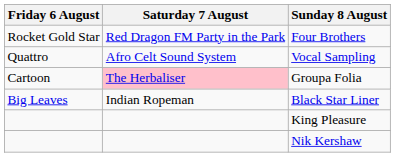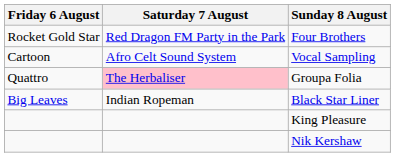 <table class="wikitable">
 <tr>
 <th>Friday 6 August</th>
 <th>Saturday 7 August</th>
 <th>Sunday 8 August</th>
 </tr>
 <tr>
 <td>Rocket Gold Star</td>
 <td><a href='#'> Red Dragon FM Party in the Park</a></td>
 <td><a href='#'>Four Brothers</a></td>
 </tr>
 <tr>
-<td>Quattro</td>
+<td>Cartoon</td>
 <td><a href='#'>Afro Celt Sound System</a></td>
 <td><a href='#'>Vocal Sampling</a></td>
 </tr>
 <tr>
-<td>Cartoon</td>
+<td>Quattro</td>
 <td style="background: pink;"><a href='#'>The Herbaliser</a></td>
 <td>Groupa Folia</td>
 </tr>
 <tr>
 <td><a href='#'>Big Leaves</a></td>
 <td>Indian Ropeman</td>
 <td><a href='#'>Black Star Liner</a></td>
 </tr>
 <tr>
 <td></td>
 <td></td>
 <td>King Pleasure</td>
 </tr>
 <tr>
 <td></td>
 <td></td>
 <td><a href='#'>Nik Kershaw</a></td>
 </tr>
 </table>
